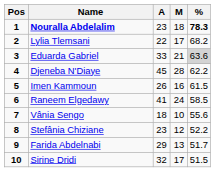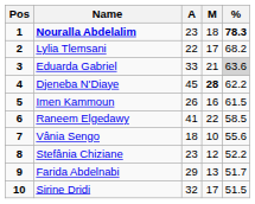 <table class="wikitable" style="text-align:center; font-size:90%;">
 <tr>
 <th width=30px>Pos</th>
 <th width=185px>Name</th>
 <th width=20px>A</th>
 <th width=20px>M</th>
 <th width=25px>%</th>
 </tr>
 <tr>
 <td><strong>1</strong></td>
 <td align=left> <strong><a href='#'>Nouralla Abdelalim</a></strong></td>
 <td>23</td>
 <td>18</td>
 <td><strong>78.3</strong></td>
 </tr>
 <tr>
 <td><strong>2</strong></td>
 <td align=left> <a href='#'>Lylia Tlemsani</a></td>
 <td>22</td>
 <td>17</td>
 <td>68.2</td>
 </tr>
 <tr>
 <td><strong>3</strong></td>
 <td align=left> <a href='#'>Eduarda Gabriel</a></td>
 <td>33</td>
 <td>21</td>
 <td style="background: lightgrey;">63.6</td>
 </tr>
 <tr>
 <td><strong>4</strong></td>
 <td align=left> <a href='#'>Djeneba N'Diaye</a></td>
 <td>45</td>
-<td>28</td>
+<td><strong>28</strong></td>
 <td>62.2</td>
 </tr>
 <tr>
 <td><strong>5</strong></td>
 <td align=left> <a href='#'>Imen Kammoun</a></td>
 <td>26</td>
 <td>16</td>
 <td>61.5</td>
 </tr>
 <tr>
 <td><strong>6</strong></td>
 <td align=left> <a href='#'>Raneem Elgedawy</a></td>
 <td>41</td>
-<td>24</td>
+<td>22</td>
 <td>58.5</td>
 </tr>
 <tr>
 <td><strong>7</strong></td>
 <td align=left> <a href='#'>Vânia Sengo</a></td>
 <td>18</td>
 <td>10</td>
 <td>55.6</td>
 </tr>
 <tr>
 <td><strong>8</strong></td>
 <td align=left> <a href='#'>Stefânia Chiziane</a></td>
 <td>23</td>
 <td>12</td>
 <td>52.2</td>
 </tr>
 <tr>
 <td><strong>9</strong></td>
 <td align=left> <a href='#'>Farida Abdelnabi</a></td>
 <td>29</td>
 <td>13</td>
 <td>51.7</td>
 </tr>
 <tr>
 <td><strong>10</strong></td>
 <td align=left> <a href='#'>Sirine Dridi</a></td>
 <td>32</td>
 <td>17</td>
 <td>51.5</td>
 </tr>
 </table>
